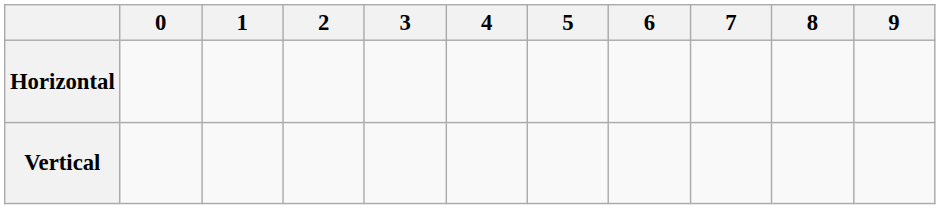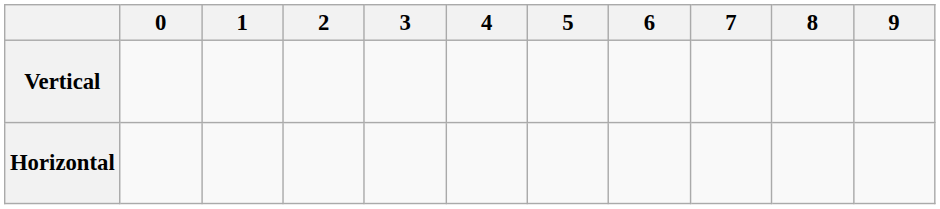 <table class="wikitable" border="1" style="text-align:center">
 <tr>
 <th> </th>
 <th style="width:50px">0</th>
 <th style="width:50px">1</th>
 <th style="width:50px">2</th>
 <th style="width:50px">3</th>
 <th style="width:50px">4</th>
 <th style="width:50px">5</th>
 <th style="width:50px">6</th>
 <th style="width:50px">7</th>
 <th style="width:50px">8</th>
 <th style="width:50px">9</th>
 </tr>
 <tr>
+<th style="height:50px">Vertical</th>
+<td></td>
+<td></td>
+<td></td>
+<td></td>
+<td></td>
+<td></td>
+<td></td>
+<td></td>
+<td></td>
+<td></td>
+</tr>
+<tr>
 <th style="height:50px">Horizontal</th>
 <td></td>
 <td></td>
 <td></td>
 <td></td>
 <td></td>
 <td></td>
 <td></td>
 <td></td>
 <td></td>
 <td></td>
 </tr>
-<tr>
-<th style="height:50px">Vertical</th>
-<td></td>
-<td></td>
-<td></td>
-<td></td>
-<td></td>
-<td></td>
-<td></td>
-<td></td>
-<td></td>
-<td></td>
-</tr>
 </table>
